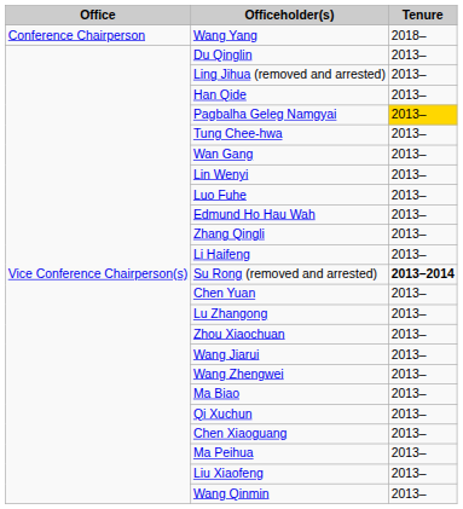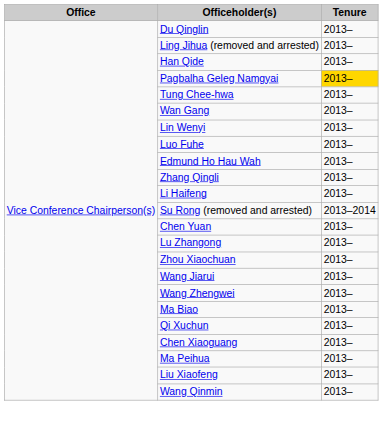 <table class="wikitable">
 <tr>
 <th style="background:#ccc;">Office</th>
 <th style="background:#ccc;">Officeholder(s)</th>
 <th style="background:#ccc;">Tenure</th>
-</tr>
-<tr>
-<td><a href='#'>Conference Chairperson</a></td>
-<td><a href='#'>Wang Yang</a></td>
-<td>2018–</td>
 </tr>
 <tr>
 <td rowspan="23"><a href='#'>Vice Conference Chairperson(s)</a></td>
 <td><a href='#'>Du Qinglin</a></td>
 <td>2013–</td>
 </tr>
 <tr>
 <td><a href='#'>Ling Jihua</a> (removed and arrested)</td>
 <td>2013–</td>
 </tr>
 <tr>
 <td><a href='#'>Han Qide</a>  </td>
 <td>2013–</td>
 </tr>
 <tr>
 <td><a href='#'>Pagbalha Geleg Namgyai</a> </td>
 <td style="background: gold;">2013–</td>
 </tr>
 <tr>
 <td><a href='#'>Tung Chee-hwa</a> </td>
 <td>2013–</td>
 </tr>
 <tr>
 <td><a href='#'>Wan Gang</a> </td>
 <td>2013–</td>
 </tr>
 <tr>
 <td><a href='#'>Lin Wenyi</a> </td>
 <td>2013–</td>
 </tr>
 <tr>
 <td><a href='#'>Luo Fuhe</a> </td>
 <td>2013–</td>
 </tr>
 <tr>
 <td><a href='#'>Edmund Ho Hau Wah</a> </td>
 <td>2013–</td>
 </tr>
 <tr>
 <td><a href='#'>Zhang Qingli</a></td>
 <td>2013–</td>
 </tr>
 <tr>
 <td><a href='#'>Li Haifeng</a> </td>
 <td>2013–</td>
 </tr>
 <tr>
 <td><a href='#'>Su Rong</a> (removed and arrested)</td>
-<td><strong>2013–2014</strong></td>
+<td>2013–2014</td>
 </tr>
 <tr>
 <td><a href='#'>Chen Yuan</a></td>
 <td>2013–</td>
 </tr>
 <tr>
 <td><a href='#'>Lu Zhangong</a></td>
 <td>2013–</td>
 </tr>
 <tr>
 <td><a href='#'>Zhou Xiaochuan</a></td>
 <td>2013–</td>
 </tr>
 <tr>
 <td><a href='#'>Wang Jiarui</a></td>
 <td>2013–</td>
 </tr>
 <tr>
 <td><a href='#'>Wang Zhengwei</a> </td>
 <td>2013–</td>
 </tr>
 <tr>
 <td><a href='#'>Ma Biao</a></td>
 <td>2013–</td>
 </tr>
 <tr>
 <td><a href='#'>Qi Xuchun</a> </td>
 <td>2013–</td>
 </tr>
 <tr>
 <td><a href='#'>Chen Xiaoguang</a> </td>
 <td>2013–</td>
 </tr>
 <tr>
 <td><a href='#'>Ma Peihua</a> </td>
 <td>2013–</td>
 </tr>
 <tr>
 <td><a href='#'>Liu Xiaofeng</a> </td>
 <td>2013–</td>
 </tr>
 <tr>
 <td><a href='#'>Wang Qinmin</a> </td>
 <td>2013–</td>
 </tr>
 </table>
